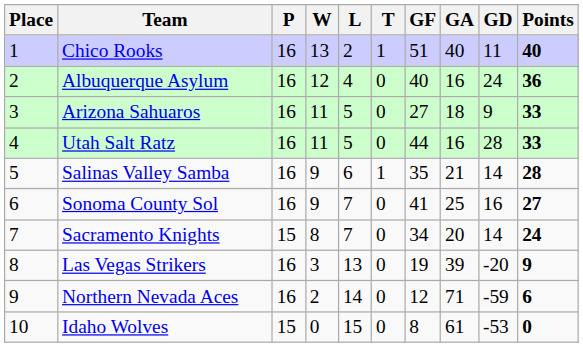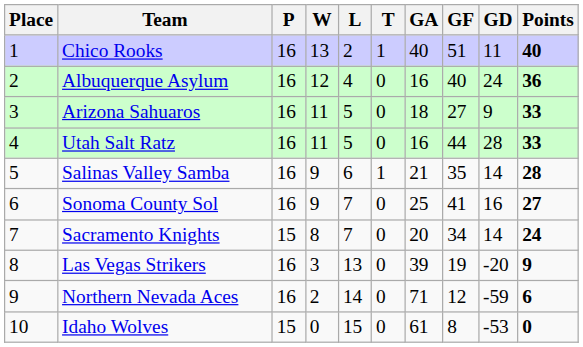 <table class="wikitable">
 <tr>
 <th>Place</th>
 <th width="170">Team</th>
 <th width="20">P</th>
 <th width="20">W</th>
 <th width="20">L</th>
 <th width="20">T</th>
+<th width="20">GA</th>
 <th width="20">GF</th>
-<th width="20">GA</th>
 <th width="25">GD</th>
 <th>Points</th>
 </tr>
 <tr bgcolor=#ccccff>
 <td>1</td>
 <td><a href='#'>Chico Rooks</a></td>
 <td>16</td>
 <td>13</td>
 <td>2</td>
 <td>1</td>
+<td>40</td>
 <td>51</td>
-<td>40</td>
 <td>11</td>
 <td><strong>40</strong></td>
 </tr>
 <tr bgcolor=ccffcc>
 <td>2</td>
 <td><a href='#'>Albuquerque Asylum</a></td>
 <td>16</td>
 <td>12</td>
 <td>4</td>
 <td>0</td>
+<td>16</td>
 <td>40</td>
-<td>16</td>
 <td>24</td>
 <td><strong>36</strong></td>
 </tr>
 <tr bgcolor=ccffcc>
 <td>3</td>
 <td><a href='#'>Arizona Sahuaros</a></td>
 <td>16</td>
 <td>11</td>
 <td>5</td>
 <td>0</td>
+<td>18</td>
 <td>27</td>
-<td>18</td>
 <td>9</td>
 <td><strong>33</strong></td>
 </tr>
 <tr bgcolor=ccffcc>
 <td>4</td>
 <td><a href='#'>Utah Salt Ratz</a></td>
 <td>16</td>
 <td>11</td>
 <td>5</td>
 <td>0</td>
+<td>16</td>
 <td>44</td>
-<td>16</td>
 <td>28</td>
 <td><strong>33</strong></td>
 </tr>
 <tr>
 <td>5</td>
 <td><a href='#'>Salinas Valley Samba</a></td>
 <td>16</td>
 <td>9</td>
 <td>6</td>
 <td>1</td>
+<td>21</td>
 <td>35</td>
-<td>21</td>
 <td>14</td>
 <td><strong>28</strong></td>
 </tr>
 <tr>
 <td>6</td>
 <td><a href='#'>Sonoma County Sol</a></td>
 <td>16</td>
 <td>9</td>
 <td>7</td>
 <td>0</td>
+<td>25</td>
 <td>41</td>
-<td>25</td>
 <td>16</td>
 <td><strong>27</strong></td>
 </tr>
 <tr>
 <td>7</td>
 <td><a href='#'>Sacramento Knights</a></td>
 <td>15</td>
 <td>8</td>
 <td>7</td>
 <td>0</td>
+<td>20</td>
 <td>34</td>
-<td>20</td>
 <td>14</td>
 <td><strong>24</strong></td>
 </tr>
 <tr>
 <td>8</td>
 <td><a href='#'>Las Vegas Strikers</a></td>
 <td>16</td>
 <td>3</td>
 <td>13</td>
 <td>0</td>
+<td>39</td>
 <td>19</td>
-<td>39</td>
 <td>-20</td>
 <td><strong>9</strong></td>
 </tr>
 <tr>
 <td>9</td>
 <td><a href='#'>Northern Nevada Aces</a></td>
 <td>16</td>
 <td>2</td>
 <td>14</td>
 <td>0</td>
+<td>71</td>
 <td>12</td>
-<td>71</td>
 <td>-59</td>
 <td><strong>6</strong></td>
 </tr>
 <tr>
 <td>10</td>
 <td><a href='#'>Idaho Wolves</a></td>
 <td>15</td>
 <td>0</td>
 <td>15</td>
 <td>0</td>
+<td>61</td>
 <td>8</td>
-<td>61</td>
 <td>-53</td>
 <td><strong>0</strong></td>
 </tr>
 </table>
